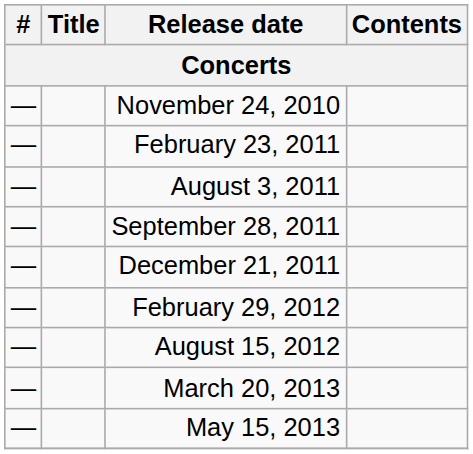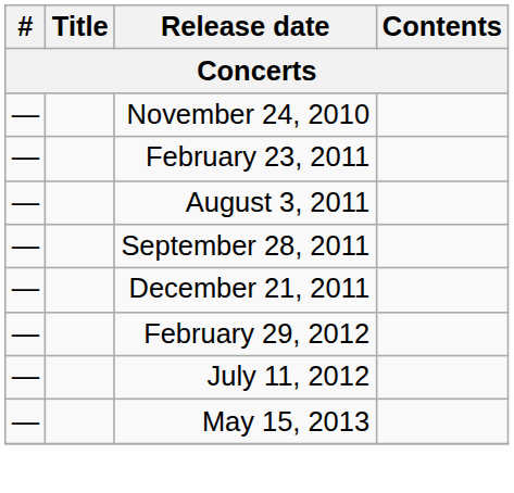 <table class="wikitable" style="text-align:center">
 <tr>
 <th>#</th>
 <th>Title</th>
 <th>Release date</th>
 <th>Contents</th>
 </tr>
 <tr>
 <th colspan="4">Concerts</th>
 </tr>
 <tr>
 <td>—</td>
 <td></td>
 <td align="right">November 24, 2010</td>
 <td></td>
 </tr>
 <tr>
 <td>—</td>
 <td></td>
 <td align="right">February 23, 2011</td>
 <td></td>
 </tr>
 <tr>
 <td>—</td>
 <td></td>
 <td align="right">August 3, 2011</td>
 <td></td>
 </tr>
 <tr>
 <td>—</td>
 <td></td>
 <td align="right">September 28, 2011</td>
 <td></td>
 </tr>
 <tr>
 <td>—</td>
 <td></td>
 <td align="right">December 21, 2011</td>
 <td></td>
 </tr>
 <tr>
 <td>—</td>
 <td></td>
 <td align="right">February 29, 2012</td>
 <td></td>
 </tr>
 <tr>
 <td>—</td>
 <td></td>
-<td align="right">August 15, 2012</td>
-<td></td>
-</tr>
-<tr>
-<td>—</td>
-<td></td>
-<td align="right">March 20, 2013</td>
+<td align="right">July 11, 2012</td>
 <td></td>
 </tr>
 <tr>
 <td>—</td>
 <td></td>
 <td align="right">May 15, 2013</td>
 <td></td>
 </tr>
 <tr>
 </tr>
 </table>
